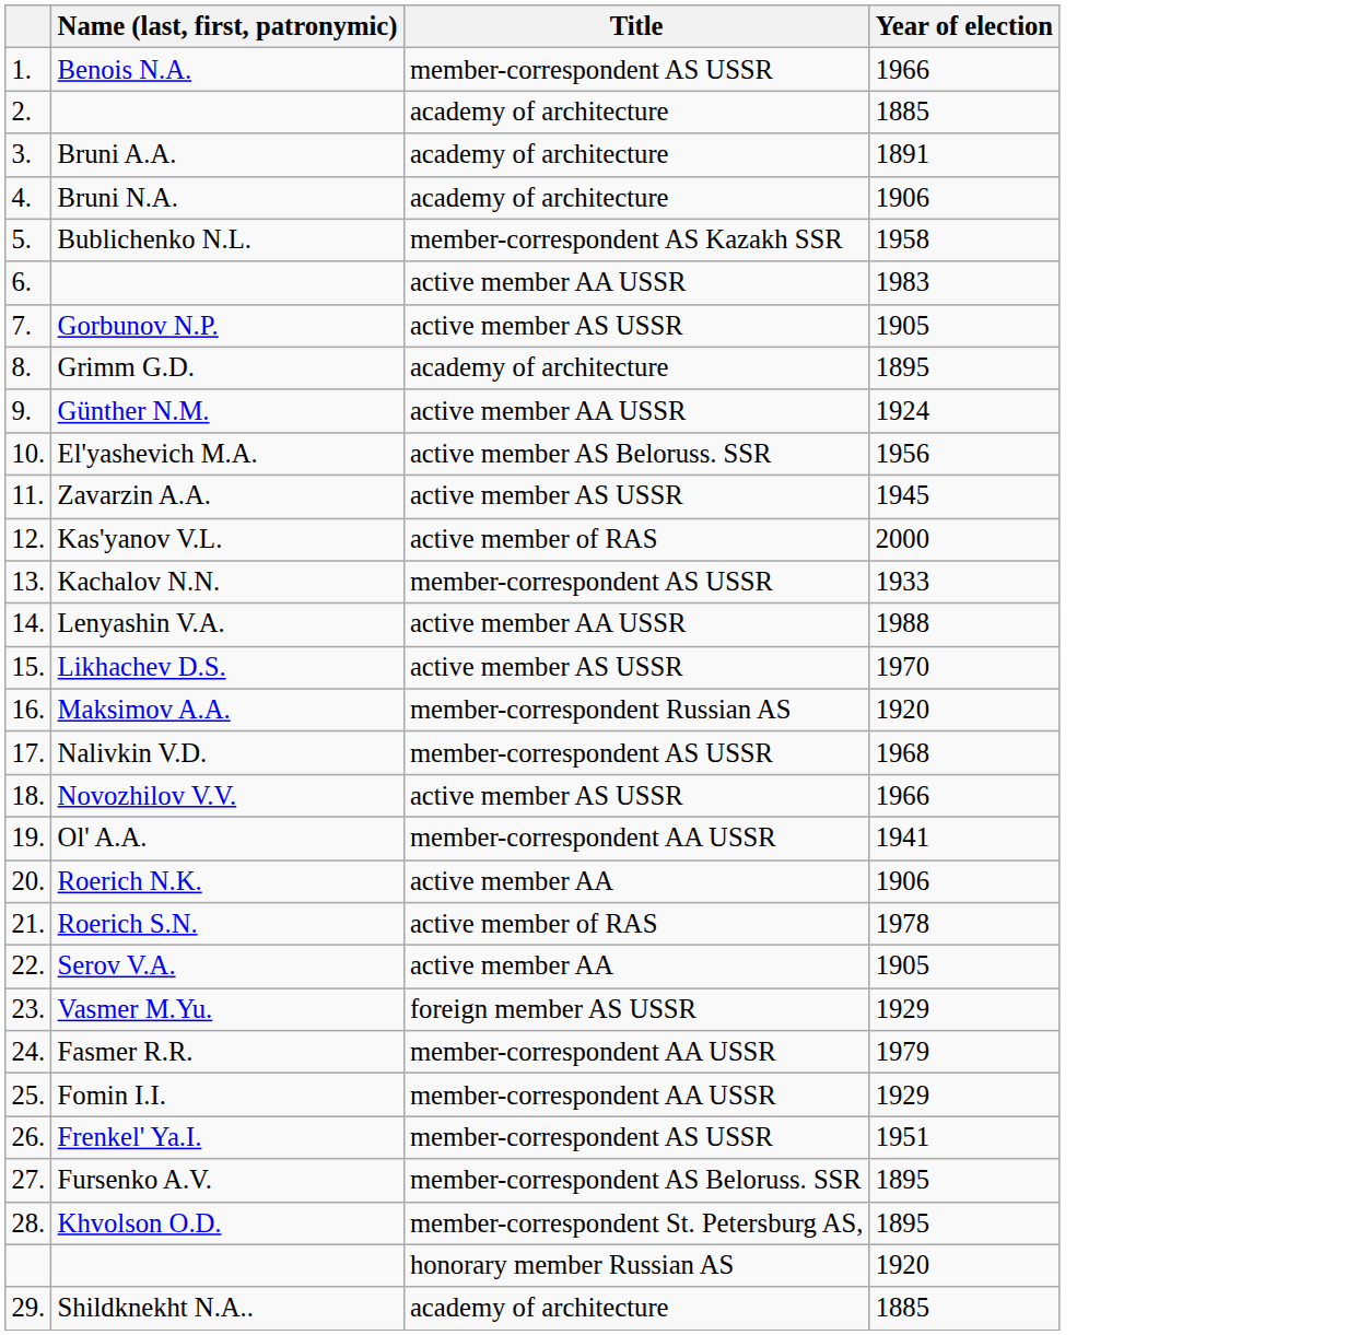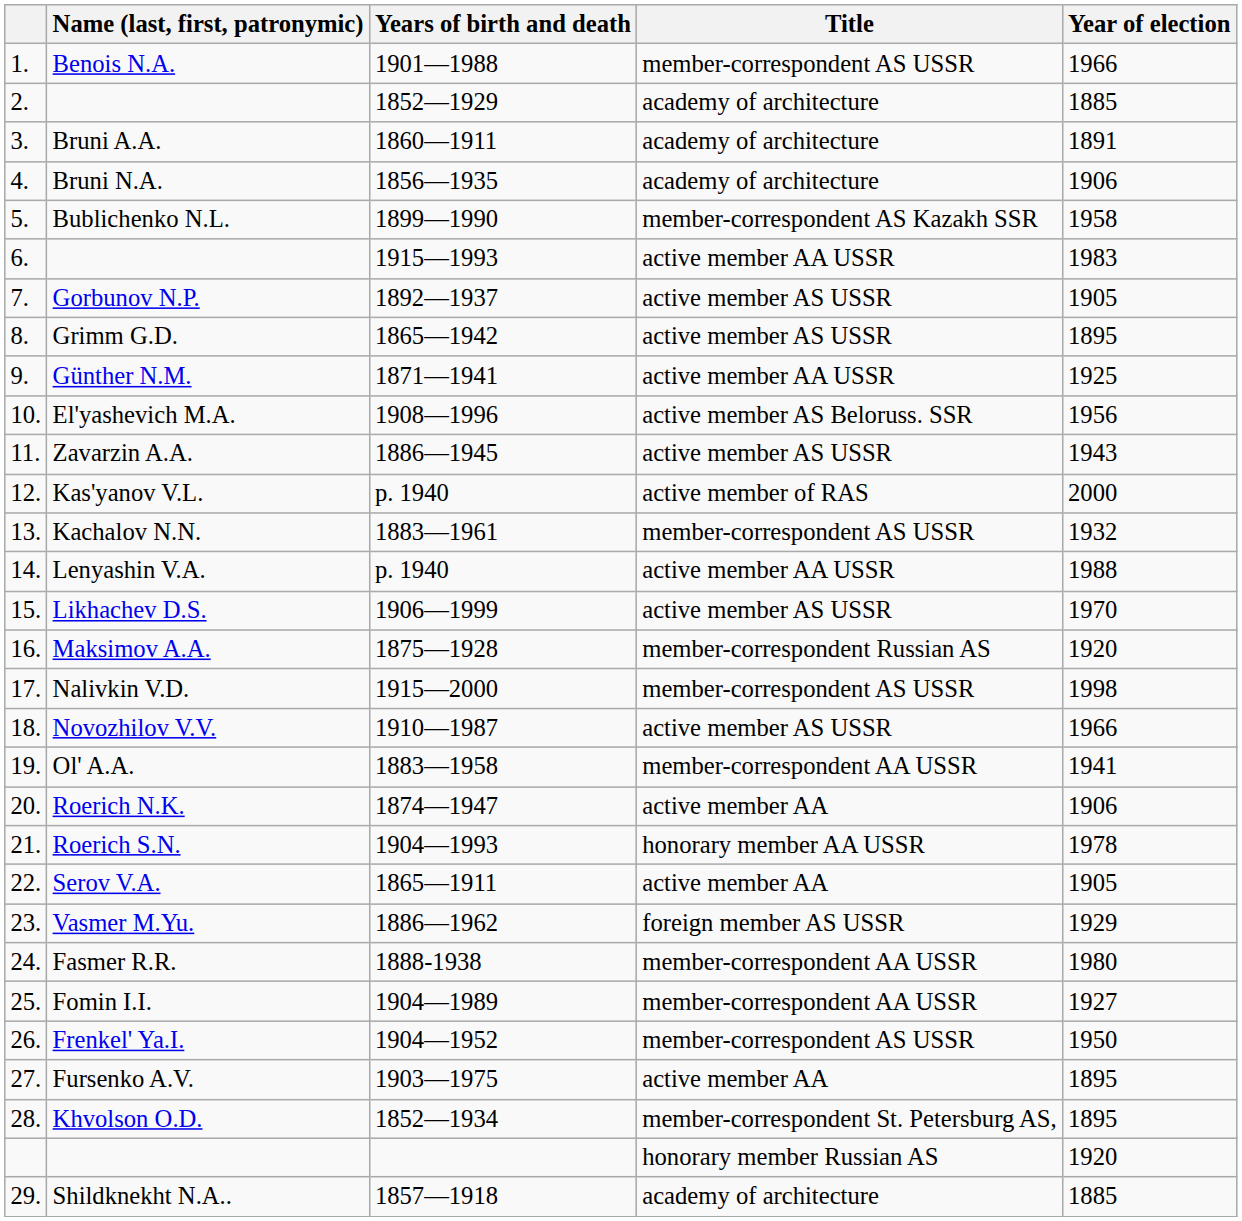 <table class="wikitable">
 <tr>
 <th></th>
 <th>Name (last, first, patronymic)</th>
+<th>Years of birth and death</th>
 <th>Title</th>
 <th>Year of election</th>
 </tr>
 <tr>
 <td>1.</td>
 <td><a href='#'>Benois N.A.</a></td>
+<td>1901—1988</td>
 <td>member-correspondent AS USSR</td>
 <td>1966</td>
 </tr>
 <tr>
 <td>2.</td>
 <td></td>
+<td>1852—1929</td>
 <td>academy of architecture</td>
 <td>1885</td>
 </tr>
 <tr>
 <td>3.</td>
 <td>Bruni A.A.</td>
+<td>1860—1911</td>
 <td>academy of architecture</td>
 <td>1891</td>
 </tr>
 <tr>
 <td>4.</td>
 <td>Bruni N.A.</td>
+<td>1856—1935</td>
 <td>academy of architecture</td>
 <td>1906</td>
 </tr>
 <tr>
 <td>5.</td>
 <td>Bublichenko N.L.</td>
+<td>1899—1990</td>
 <td>member-correspondent AS Kazakh SSR</td>
 <td>1958</td>
 </tr>
 <tr>
 <td>6.</td>
 <td></td>
+<td>1915—1993</td>
 <td>active member AA USSR</td>
 <td>1983</td>
 </tr>
 <tr>
 <td>7.</td>
 <td><a href='#'>Gorbunov N.P.</a></td>
+<td>1892—1937</td>
 <td>active member AS USSR</td>
 <td>1905</td>
 </tr>
 <tr>
 <td>8.</td>
 <td>Grimm G.D.</td>
-<td>academy of architecture</td>
+<td>1865—1942</td>
+<td>active member AS USSR</td>
 <td>1895</td>
 </tr>
 <tr>
 <td>9.</td>
 <td><a href='#'>Günther N.M.</a></td>
+<td>1871—1941</td>
 <td>active member AA USSR</td>
-<td>1924</td>
+<td>1925</td>
 </tr>
 <tr>
 <td>10.</td>
 <td>El'yashevich M.A.</td>
+<td>1908—1996</td>
 <td>active member AS Beloruss. SSR</td>
 <td>1956</td>
 </tr>
 <tr>
 <td>11.</td>
 <td>Zavarzin A.A.</td>
+<td>1886—1945</td>
 <td>active member AS USSR</td>
-<td>1945</td>
+<td>1943</td>
 </tr>
 <tr>
 <td>12.</td>
 <td>Kas'yanov V.L.</td>
+<td>р. 1940</td>
 <td>active member of RAS</td>
 <td>2000</td>
 </tr>
 <tr>
 <td>13.</td>
 <td>Kachalov N.N.</td>
+<td>1883—1961</td>
 <td>member-correspondent AS USSR</td>
-<td>1933</td>
+<td>1932</td>
 </tr>
 <tr>
 <td>14.</td>
 <td>Lenyashin V.A.</td>
+<td>р. 1940</td>
 <td>active member AA USSR</td>
 <td>1988</td>
 </tr>
 <tr>
 <td>15.</td>
 <td><a href='#'>Likhachev D.S.</a></td>
+<td>1906—1999</td>
 <td>active member AS USSR</td>
 <td>1970</td>
 </tr>
 <tr>
 <td>16.</td>
 <td><a href='#'>Maksimov A.A.</a></td>
+<td>1875—1928</td>
 <td>member-correspondent Russian AS</td>
 <td>1920</td>
 </tr>
 <tr>
 <td>17.</td>
 <td>Nalivkin V.D.</td>
+<td>1915—2000</td>
 <td>member-correspondent AS USSR</td>
-<td>1968</td>
+<td>1998</td>
 </tr>
 <tr>
 <td>18.</td>
 <td><a href='#'>Novozhilov V.V.</a></td>
+<td>1910—1987</td>
 <td>active member AS USSR</td>
 <td>1966</td>
 </tr>
 <tr>
 <td>19.</td>
 <td>Ol' A.A.</td>
+<td>1883—1958</td>
 <td>member-correspondent AA USSR</td>
 <td>1941</td>
 </tr>
 <tr>
 <td>20.</td>
 <td><a href='#'>Roerich N.K.</a></td>
+<td>1874—1947</td>
 <td>active member AA</td>
 <td>1906</td>
 </tr>
 <tr>
 <td>21.</td>
 <td><a href='#'>Roerich S.N.</a></td>
-<td>active member of RAS</td>
+<td>1904—1993</td>
+<td>honorary member AA USSR</td>
 <td>1978</td>
 </tr>
 <tr>
 <td>22.</td>
 <td><a href='#'>Serov V.A.</a></td>
+<td>1865—1911</td>
 <td>active member AA</td>
 <td>1905</td>
 </tr>
 <tr>
 <td>23.</td>
 <td><a href='#'>Vasmer M.Yu.</a></td>
+<td>1886—1962</td>
 <td>foreign member AS USSR</td>
 <td>1929</td>
 </tr>
 <tr>
 <td>24.</td>
 <td>Fasmer R.R.</td>
+<td>1888-1938</td>
 <td>member-correspondent AA USSR</td>
-<td>1979</td>
+<td>1980</td>
 </tr>
 <tr>
 <td>25.</td>
 <td>Fomin I.I.</td>
+<td>1904—1989</td>
 <td>member-correspondent AA USSR</td>
-<td>1929</td>
+<td>1927</td>
 </tr>
 <tr>
 <td>26.</td>
 <td><a href='#'>Frenkel' Ya.I.</a></td>
+<td>1904—1952</td>
 <td>member-correspondent AS USSR</td>
-<td>1951</td>
+<td>1950</td>
 </tr>
 <tr>
 <td>27.</td>
 <td>Fursenko A.V.</td>
-<td>member-correspondent AS Beloruss. SSR</td>
+<td>1903—1975</td>
+<td>active member AA</td>
 <td>1895</td>
 </tr>
 <tr>
 <td>28.</td>
 <td><a href='#'>Khvolson O.D.</a></td>
+<td>1852—1934</td>
 <td>member-correspondent St. Petersburg AS,</td>
 <td>1895</td>
 </tr>
 <tr>
+<td></td>
 <td></td>
 <td></td>
 <td>honorary member Russian AS</td>
 <td>1920</td>
 </tr>
 <tr>
 <td>29.</td>
 <td>Shildknekht N.A..</td>
+<td>1857—1918</td>
 <td>academy of architecture</td>
 <td>1885</td>
 </tr>
 </table>
